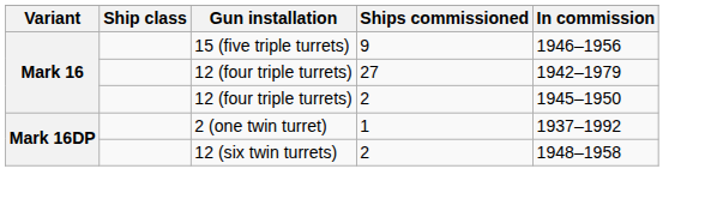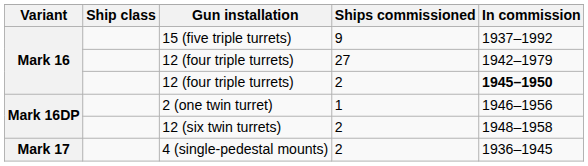 <table class="wikitable plainrowheaders">
 <tr>
 </tr>
 <tr>
 <th scope="col">Variant</th>
 <th scope="col">Ship class</th>
 <th scope="col">Gun installation</th>
 <th scope="col">Ships commissioned</th>
 <th scope="col">In commission</th>
 </tr>
 <tr>
 <th scope="row" rowspan=3>Mark 16</th>
 <td></td>
 <td>15 (five triple turrets)</td>
 <td>9</td>
-<td>1946–1956</td>
+<td>1937–1992</td>
 </tr>
 <tr>
 <td></td>
 <td>12 (four triple turrets)</td>
 <td>27</td>
 <td>1942–1979</td>
 </tr>
 <tr>
 <td></td>
 <td>12 (four triple turrets)</td>
 <td>2</td>
-<td>1945–1950</td>
+<td><strong>1945–1950</strong></td>
 </tr>
 <tr>
 <th scope="row" rowspan=2>Mark 16DP</th>
 <td></td>
 <td>2 (one twin turret)</td>
 <td>1</td>
-<td>1937–1992</td>
+<td>1946–1956</td>
 </tr>
 <tr>
 <td></td>
 <td>12 (six twin turrets)</td>
 <td>2</td>
 <td>1948–1958</td>
 </tr>
+<tr>
+<th scope="row">Mark 17</th>
+<td></td>
+<td>4 (single-pedestal mounts)</td>
+<td>2</td>
+<td>1936–1945</td>
+</tr>
 </table>
